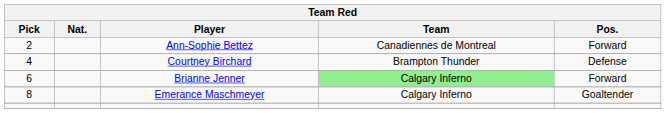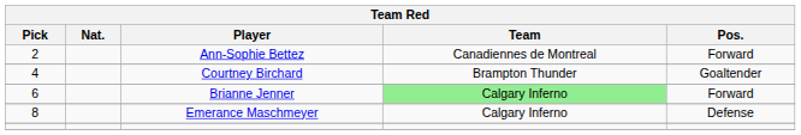 <table width="80%" class="wikitable" style="text-align:center">
 <tr>
 <th colspan=6>Team Red</th>
 </tr>
 <tr>
 <th>Pick</th>
 <th>Nat.</th>
 <th>Player</th>
 <th>Team</th>
 <th>Pos.</th>
 </tr>
 <tr>
 <td>2</td>
 <td></td>
 <td><a href='#'>Ann-Sophie Bettez</a></td>
 <td>Canadiennes de Montreal</td>
 <td>Forward</td>
 </tr>
 <tr>
 </tr>
 <tr>
 <td>4</td>
 <td></td>
 <td><a href='#'>Courtney Birchard</a></td>
 <td>Brampton Thunder</td>
-<td>Defense</td>
+<td>Goaltender</td>
 </tr>
 <tr>
 </tr>
 <tr>
 <td>6</td>
 <td></td>
 <td><a href='#'>Brianne Jenner</a></td>
 <td style="background: lightgreen;">Calgary Inferno</td>
 <td>Forward</td>
 </tr>
 <tr>
 </tr>
 <tr>
 <td>8</td>
 <td></td>
 <td><a href='#'>Emerance Maschmeyer</a></td>
 <td>Calgary Inferno</td>
-<td>Goaltender</td>
+<td>Defense</td>
 </tr>
 <tr>
 </tr>
 <tr>
 <td></td>
 <td></td>
 <td></td>
 <td></td>
 <td></td>
 </tr>
 <tr>
 </tr>
 <tr>
 </tr>
 </table>
